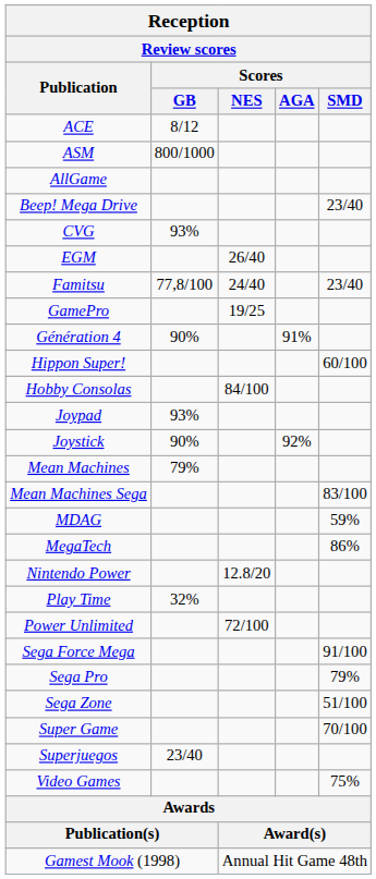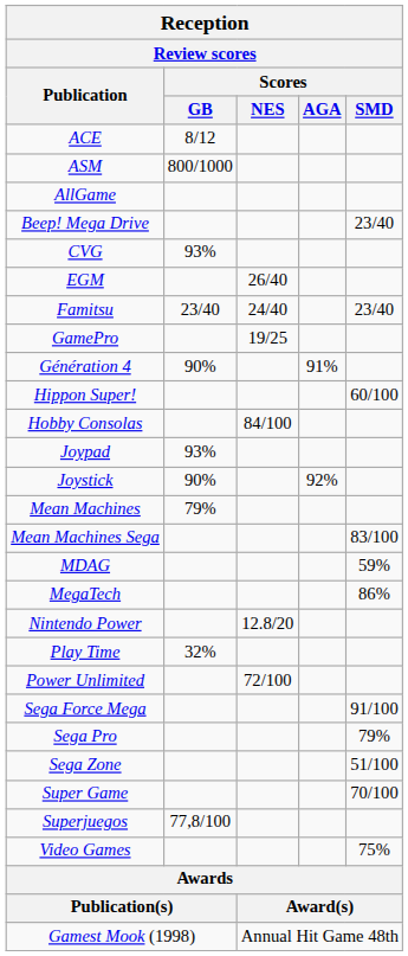 <table class="wikitable collapsible" style="float:right; font-size:80%; text-align:center; margin:1em; margin-top:0; padding:0;" cellpadding="0">
 <tr>
 <th colspan=5 style="font-size: 120%">Reception</th>
 </tr>
 <tr>
 <th colspan=5><a href='#'>Review scores</a></th>
 </tr>
 <tr>
 <th rowspan=2>Publication</th>
 <th colspan=4>Scores</th>
 </tr>
 <tr>
 <th><a href='#'>GB</a></th>
 <th><a href='#'>NES</a></th>
 <th><a href='#'>AGA</a></th>
 <th><a href='#'>SMD</a></th>
 </tr>
 <tr>
 <td><em><a href='#'>ACE</a></em></td>
 <td>8/12</td>
 <td></td>
 <td></td>
 <td></td>
 </tr>
 <tr>
 <td><em><a href='#'>ASM</a></em></td>
 <td>800/1000</td>
 <td></td>
 <td></td>
 <td></td>
 </tr>
 <tr>
 <td><em><a href='#'>AllGame</a></em></td>
 <td></td>
 <td></td>
 <td></td>
 <td></td>
 </tr>
 <tr>
 <td><em><a href='#'>Beep! Mega Drive</a></em></td>
 <td></td>
 <td></td>
 <td></td>
 <td>23/40</td>
 </tr>
 <tr>
 <td><em><a href='#'>CVG</a></em></td>
 <td>93%</td>
 <td></td>
 <td></td>
 <td></td>
 </tr>
 <tr>
 <td><em><a href='#'>EGM</a></em></td>
 <td></td>
 <td>26/40</td>
 <td></td>
 <td></td>
 </tr>
 <tr>
 <td><em><a href='#'>Famitsu</a></em></td>
-<td>77,8/100</td>
+<td>23/40</td>
 <td>24/40</td>
 <td></td>
 <td>23/40</td>
 </tr>
 <tr>
 <td><em><a href='#'>GamePro</a></em></td>
 <td></td>
 <td>19/25</td>
 <td></td>
 <td></td>
 </tr>
 <tr>
 <td><em><a href='#'>Génération 4</a></em></td>
 <td>90%</td>
 <td></td>
 <td>91%</td>
 <td></td>
 </tr>
 <tr>
 <td><em><a href='#'>Hippon Super!</a></em></td>
 <td></td>
 <td></td>
 <td></td>
 <td>60/100</td>
 </tr>
 <tr>
 <td><em><a href='#'>Hobby Consolas</a></em></td>
 <td></td>
 <td>84/100</td>
 <td></td>
 <td></td>
 </tr>
 <tr>
 <td><em><a href='#'>Joypad</a></em></td>
 <td>93%</td>
 <td></td>
 <td></td>
 <td></td>
 </tr>
 <tr>
 <td><em><a href='#'>Joystick</a></em></td>
 <td>90%</td>
 <td></td>
 <td>92%</td>
 <td></td>
 </tr>
 <tr>
 <td><em><a href='#'>Mean Machines</a></em></td>
 <td>79%</td>
 <td></td>
 <td></td>
 <td></td>
 </tr>
 <tr>
 <td><em><a href='#'>Mean Machines Sega</a></em></td>
 <td></td>
 <td></td>
 <td></td>
 <td>83/100</td>
 </tr>
 <tr>
 <td><em><a href='#'>MDAG</a></em></td>
 <td></td>
 <td></td>
 <td></td>
 <td>59%</td>
 </tr>
 <tr>
 <td><em><a href='#'>MegaTech</a></em></td>
 <td></td>
 <td></td>
 <td></td>
 <td>86%</td>
 </tr>
 <tr>
 <td><em><a href='#'>Nintendo Power</a></em></td>
 <td></td>
 <td>12.8/20</td>
 <td></td>
 <td></td>
 </tr>
 <tr>
 <td><em><a href='#'>Play Time</a></em></td>
 <td>32%</td>
 <td></td>
 <td></td>
 <td></td>
 </tr>
 <tr>
 <td><em><a href='#'>Power Unlimited</a></em></td>
 <td></td>
 <td>72/100</td>
 <td></td>
 <td></td>
 </tr>
 <tr>
 <td><em><a href='#'>Sega Force Mega</a></em></td>
 <td></td>
 <td></td>
 <td></td>
 <td>91/100</td>
 </tr>
 <tr>
 <td><em><a href='#'>Sega Pro</a></em></td>
 <td></td>
 <td></td>
 <td></td>
 <td>79%</td>
 </tr>
 <tr>
 <td><em><a href='#'>Sega Zone</a></em></td>
 <td></td>
 <td></td>
 <td></td>
 <td>51/100</td>
 </tr>
 <tr>
 <td><em><a href='#'>Super Game</a></em></td>
 <td></td>
 <td></td>
 <td></td>
 <td>70/100</td>
 </tr>
 <tr>
 <td><em><a href='#'>Superjuegos</a></em></td>
-<td>23/40</td>
+<td>77,8/100</td>
 <td></td>
 <td></td>
 <td></td>
 </tr>
 <tr>
 <td><em><a href='#'>Video Games</a></em></td>
 <td></td>
 <td></td>
 <td></td>
 <td>75%</td>
 </tr>
 <tr>
 <th colspan=5>Awards</th>
 </tr>
 <tr>
 <th colspan=2>Publication(s)</th>
 <th colspan=3>Award(s)</th>
 </tr>
 <tr>
 <td colspan=2><em><a href='#'>Gamest Mook</a></em> (1998)</td>
 <td colspan=3>Annual Hit Game 48th</td>
 </tr>
 </table>
